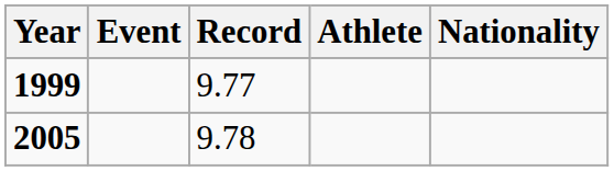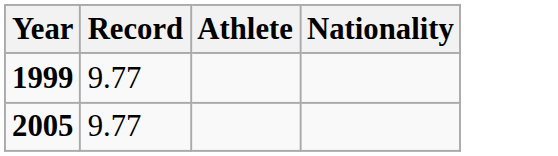 <table class="wikitable sortable">
 <tr>
 <th>Year</th>
-<th>Event</th>
 <th>Record</th>
 <th>Athlete</th>
 <th>Nationality</th>
 </tr>
 <tr>
 <td><strong>1999</strong></td>
-<td></td>
 <td>9.77 </td>
 <td></td>
 <td></td>
 </tr>
 <tr>
 <td><strong>2005</strong></td>
-<td></td>
-<td>9.78 </td>
+<td>9.77 </td>
 <td></td>
 <td></td>
 </tr>
 </table>
